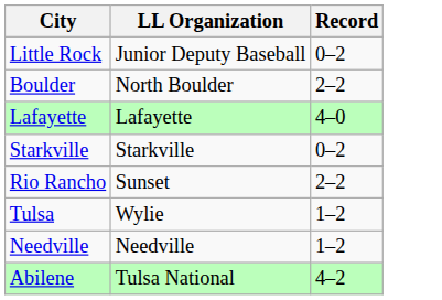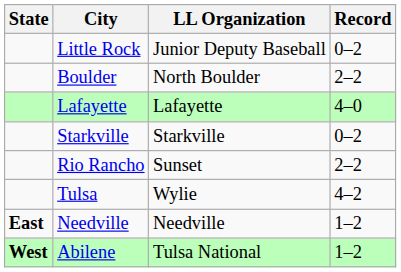 <table class="wikitable">
 <tr>
+<th>State</th>
 <th>City</th>
 <th>LL Organization</th>
 <th>Record</th>
 </tr>
 <tr>
+<td><strong></strong></td>
 <td><a href='#'>Little Rock</a></td>
 <td>Junior Deputy Baseball</td>
 <td>0–2</td>
 </tr>
 <tr>
+<td><strong></strong></td>
 <td><a href='#'>Boulder</a></td>
 <td>North Boulder</td>
 <td>2–2</td>
 </tr>
 <tr bgcolor="bbffbb">
+<td><strong></strong></td>
 <td><a href='#'>Lafayette</a></td>
 <td>Lafayette</td>
 <td>4–0</td>
 </tr>
 <tr>
+<td><strong></strong></td>
 <td><a href='#'>Starkville</a></td>
 <td>Starkville</td>
 <td>0–2</td>
 </tr>
 <tr>
+<td><strong></strong></td>
 <td><a href='#'>Rio Rancho</a></td>
 <td>Sunset</td>
 <td>2–2</td>
 </tr>
 <tr>
+<td><strong></strong></td>
 <td><a href='#'>Tulsa</a></td>
 <td>Wylie</td>
-<td>1–2</td>
+<td>4–2</td>
 </tr>
 <tr>
+<td><strong> East</strong></td>
 <td><a href='#'>Needville</a></td>
 <td>Needville</td>
 <td>1–2</td>
 </tr>
 <tr bgcolor="bbffbb">
+<td><strong> West</strong></td>
 <td><a href='#'>Abilene</a></td>
 <td>Tulsa National</td>
-<td>4–2</td>
+<td>1–2</td>
 </tr>
 </table>
